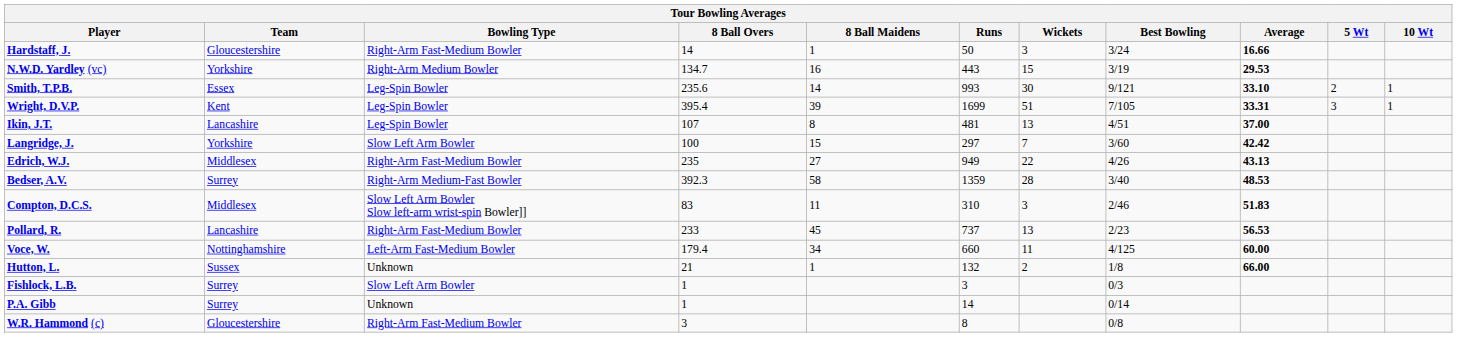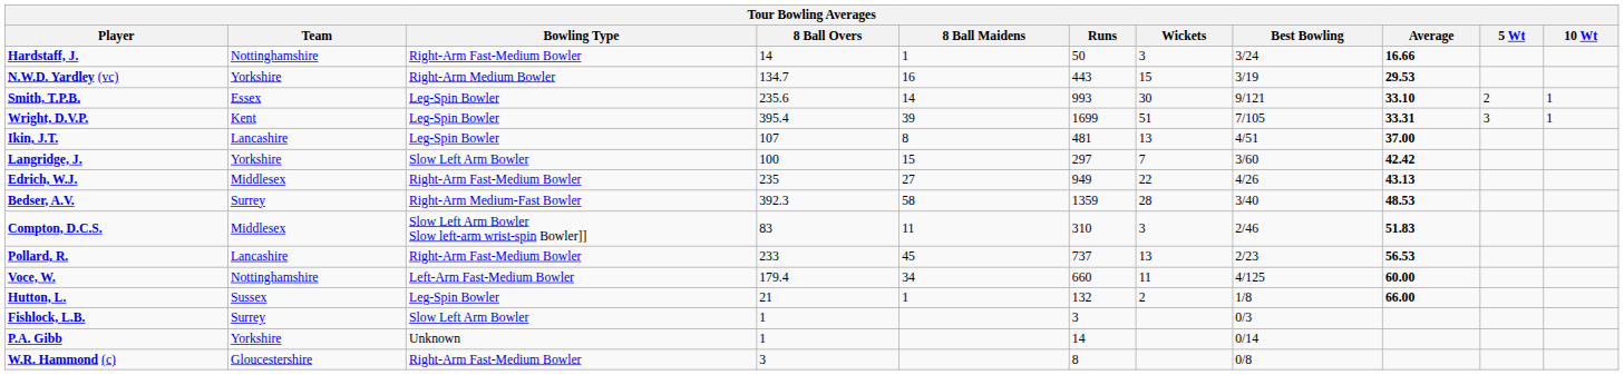 <table class="wikitable" style="width:100%;">
 <tr>
 <th colspan=11>Tour Bowling Averages</th>
 </tr>
 <tr>
 <th>Player</th>
 <th>Team</th>
 <th>Bowling Type</th>
 <th>8 Ball Overs</th>
 <th>8 Ball Maidens</th>
 <th>Runs</th>
 <th>Wickets</th>
 <th>Best Bowling</th>
 <th>Average</th>
 <th>5 <a href='#'>Wt</a></th>
 <th>10 <a href='#'>Wt</a></th>
 </tr>
 <tr align=left>
 <td><strong><a href='#'>Hardstaff, J.</a></strong></td>
-<td><a href='#'>Gloucestershire</a></td>
+<td><a href='#'>Nottinghamshire</a></td>
 <td><a href='#'>Right-Arm Fast-Medium Bowler</a></td>
 <td>14</td>
 <td>1</td>
 <td>50</td>
 <td>3</td>
 <td>3/24</td>
 <td><strong>16.66</strong></td>
 <td></td>
 <td></td>
 </tr>
 <tr align=left>
 <td><strong><a href='#'>N.W.D. Yardley</a></strong> <a href='#'>(vc)</a></td>
 <td><a href='#'>Yorkshire</a></td>
 <td><a href='#'>Right-Arm Medium Bowler</a></td>
 <td>134.7</td>
 <td>16</td>
 <td>443</td>
 <td>15</td>
 <td>3/19</td>
 <td><strong>29.53</strong></td>
 <td></td>
 <td></td>
 </tr>
 <tr align=left>
 <td><strong><a href='#'>Smith, T.P.B.</a></strong></td>
 <td><a href='#'>Essex</a></td>
 <td><a href='#'>Leg-Spin Bowler</a></td>
 <td>235.6</td>
 <td>14</td>
 <td>993</td>
 <td>30</td>
 <td>9/121</td>
 <td><strong>33.10</strong></td>
 <td>2</td>
 <td>1</td>
 </tr>
 <tr align=left>
 <td><strong><a href='#'>Wright, D.V.P.</a></strong></td>
 <td><a href='#'>Kent</a></td>
 <td><a href='#'>Leg-Spin Bowler</a></td>
 <td>395.4</td>
 <td>39</td>
 <td>1699</td>
 <td>51</td>
 <td>7/105</td>
 <td><strong>33.31</strong></td>
 <td>3</td>
 <td>1</td>
 </tr>
 <tr align=left>
 <td><strong><a href='#'>Ikin, J.T.</a></strong></td>
 <td><a href='#'>Lancashire</a></td>
 <td><a href='#'>Leg-Spin Bowler</a></td>
 <td>107</td>
 <td>8</td>
 <td>481</td>
 <td>13</td>
 <td>4/51</td>
 <td><strong>37.00</strong></td>
 <td></td>
 <td></td>
 </tr>
 <tr align=left>
 <td><strong><a href='#'>Langridge, J.</a></strong></td>
 <td><a href='#'>Yorkshire</a></td>
 <td><a href='#'>Slow Left Arm Bowler</a></td>
 <td>100</td>
 <td>15</td>
 <td>297</td>
 <td>7</td>
 <td>3/60</td>
 <td><strong>42.42</strong></td>
 <td></td>
 <td></td>
 </tr>
 <tr align=left>
 <td><strong><a href='#'>Edrich, W.J.</a></strong></td>
 <td><a href='#'>Middlesex</a></td>
 <td><a href='#'>Right-Arm Fast-Medium Bowler</a></td>
 <td>235</td>
 <td>27</td>
 <td>949</td>
 <td>22</td>
 <td>4/26</td>
 <td><strong>43.13</strong></td>
 <td></td>
 <td></td>
 </tr>
 <tr align=left>
 <td><strong><a href='#'>Bedser, A.V.</a></strong></td>
 <td><a href='#'>Surrey</a></td>
 <td><a href='#'>Right-Arm Medium-Fast Bowler</a></td>
 <td>392.3</td>
 <td>58</td>
 <td>1359</td>
 <td>28</td>
 <td>3/40</td>
 <td><strong>48.53</strong></td>
 <td></td>
 <td></td>
 </tr>
 <tr align=left>
 <td><strong><a href='#'>Compton, D.C.S.</a></strong></td>
 <td><a href='#'>Middlesex</a></td>
 <td><a href='#'>Slow Left Arm Bowler</a> <br> <a href='#'>Slow left-arm wrist-spin</a> Bowler]]</td>
 <td>83</td>
 <td>11</td>
 <td>310</td>
 <td>3</td>
 <td>2/46</td>
 <td><strong>51.83</strong></td>
 <td></td>
 <td></td>
 </tr>
 <tr align=left>
 <td><strong><a href='#'>Pollard, R.</a></strong></td>
 <td><a href='#'>Lancashire</a></td>
 <td><a href='#'>Right-Arm Fast-Medium Bowler</a></td>
 <td>233</td>
 <td>45</td>
 <td>737</td>
 <td>13</td>
 <td>2/23</td>
 <td><strong>56.53</strong></td>
 <td></td>
 <td></td>
 </tr>
 <tr align=left>
 <td><strong><a href='#'>Voce, W.</a></strong></td>
 <td><a href='#'>Nottinghamshire</a></td>
 <td><a href='#'>Left-Arm Fast-Medium Bowler</a></td>
 <td>179.4</td>
 <td>34</td>
 <td>660</td>
 <td>11</td>
 <td>4/125</td>
 <td><strong>60.00</strong></td>
 <td></td>
 <td></td>
 </tr>
 <tr align=left>
 <td><strong><a href='#'>Hutton, L.</a></strong></td>
 <td><a href='#'>Sussex</a></td>
-<td>Unknown</td>
+<td><a href='#'>Leg-Spin Bowler</a></td>
 <td>21</td>
 <td>1</td>
 <td>132</td>
 <td>2</td>
 <td>1/8</td>
 <td><strong>66.00</strong></td>
 <td></td>
 <td></td>
 </tr>
 <tr align=left>
 <td><strong><a href='#'>Fishlock, L.B.</a></strong></td>
 <td><a href='#'>Surrey</a></td>
 <td><a href='#'>Slow Left Arm Bowler</a></td>
 <td>1</td>
 <td></td>
 <td>3</td>
 <td></td>
 <td>0/3</td>
 <td></td>
 <td></td>
 <td></td>
 </tr>
 <tr align=left>
 <td><strong><a href='#'>P.A. Gibb</a></strong></td>
-<td><a href='#'>Surrey</a></td>
+<td><a href='#'>Yorkshire</a></td>
 <td>Unknown</td>
 <td>1</td>
 <td></td>
 <td>14</td>
 <td></td>
 <td>0/14</td>
 <td></td>
 <td></td>
 <td></td>
 </tr>
 <tr align=left>
 <td><strong><a href='#'>W.R. Hammond</a></strong> <a href='#'>(c)</a></td>
 <td><a href='#'>Gloucestershire</a></td>
 <td><a href='#'>Right-Arm Fast-Medium Bowler</a></td>
 <td>3</td>
 <td></td>
 <td>8</td>
 <td></td>
 <td>0/8</td>
 <td></td>
 <td></td>
 <td></td>
 </tr>
 </table>
